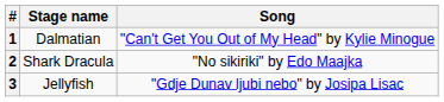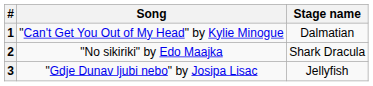 <table class="wikitable plainrowheaders" style="text-align: center;">
 <tr>
 <th>#</th>
+<th>Song</th>
 <th>Stage name</th>
-<th>Song</th>
 </tr>
 <tr>
 <th>1</th>
+<td>"<a href='#'>Can't Get You Out of My Head</a>" by <a href='#'>Kylie Minogue</a></td>
 <td>Dalmatian</td>
-<td>"<a href='#'>Can't Get You Out of My Head</a>" by <a href='#'>Kylie Minogue</a></td>
 </tr>
 <tr>
 <th>2</th>
+<td>"No sikiriki" by <a href='#'>Edo Maajka</a></td>
 <td>Shark Dracula</td>
-<td>"No sikiriki" by <a href='#'>Edo Maajka</a></td>
 </tr>
 <tr>
 <th>3</th>
+<td>"<a href='#'>Gdje Dunav ljubi nebo</a>" by <a href='#'>Josipa Lisac</a></td>
 <td>Jellyfish</td>
-<td>"<a href='#'>Gdje Dunav ljubi nebo</a>" by <a href='#'>Josipa Lisac</a></td>
 </tr>
 </table>
